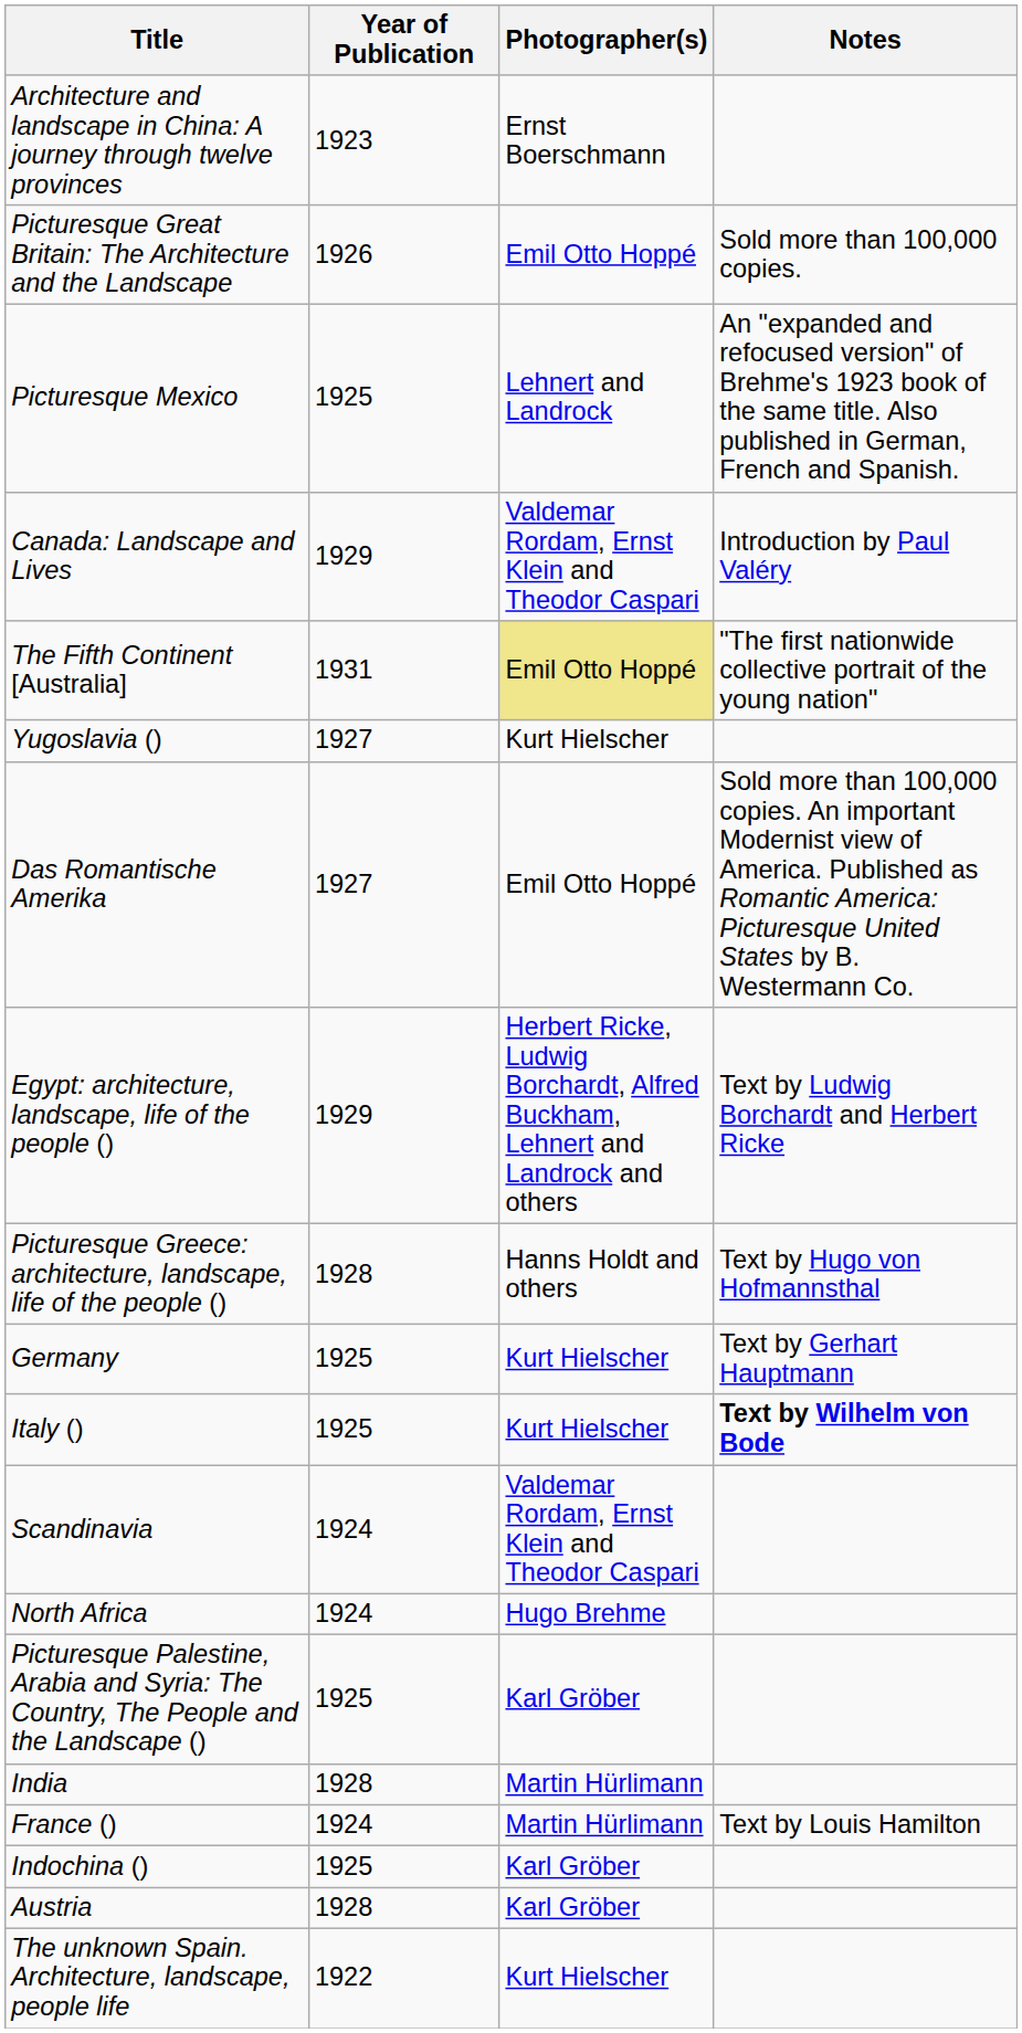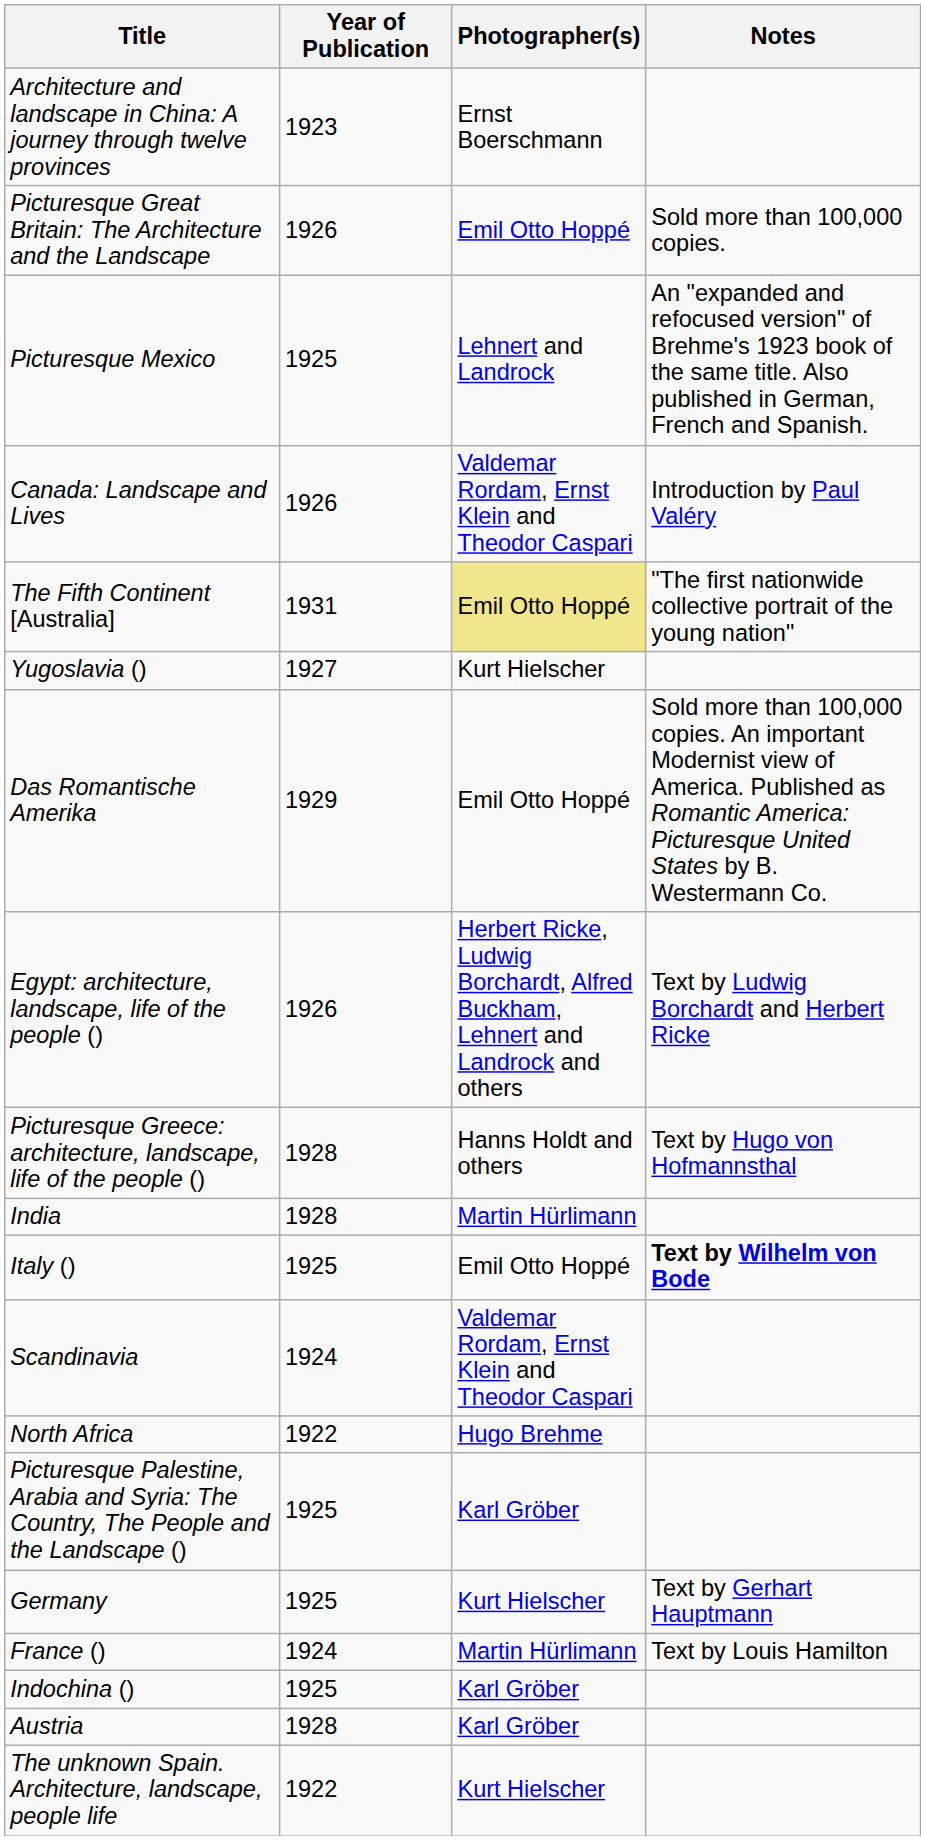 <table class="wikitable sortable" style="width:100%; height:100px;" cellpadding="5">
 <tr>
 <th style="width:30%;">Title</th>
 <th style="width:20;">Year of Publication</th>
 <th style="width:20%;">Photographer(s)</th>
 <th style="width:30%;">Notes</th>
 </tr>
 <tr>
 <td><em>Architecture and landscape in China: A journey through twelve provinces</em></td>
 <td>1923</td>
 <td>Ernst Boerschmann</td>
 <td></td>
 </tr>
 <tr>
 <td><em>Picturesque Great Britain: The Architecture and the Landscape</em></td>
 <td>1926</td>
 <td><a href='#'>Emil Otto Hoppé</a></td>
 <td>Sold more than 100,000 copies.</td>
 </tr>
 <tr>
 <td><em>Picturesque Mexico</em></td>
 <td>1925</td>
 <td><a href='#'>Lehnert</a> and <a href='#'>Landrock</a></td>
 <td>An "expanded and refocused version" of Brehme's 1923 book of the same title. Also published in German, French and Spanish.</td>
 </tr>
 <tr>
 <td><em>Canada: Landscape and Lives</em></td>
-<td>1929</td>
+<td>1926</td>
 <td><a href='#'>Valdemar Rordam</a>, <a href='#'>Ernst Klein</a> and <a href='#'>Theodor Caspari</a></td>
 <td>Introduction by <a href='#'>Paul Valéry</a></td>
 </tr>
 <tr>
 <td><em>The Fifth Continent</em> [Australia]</td>
 <td>1931</td>
 <td style="background: khaki;">Emil Otto Hoppé</td>
 <td>"The first nationwide collective portrait of the young nation"</td>
 </tr>
 <tr>
 <td><em>Yugoslavia </em> ()</td>
 <td>1927</td>
 <td>Kurt Hielscher</td>
 <td></td>
 </tr>
 <tr>
 <td><em>Das Romantische Amerika</em></td>
-<td>1927</td>
+<td>1929</td>
 <td>Emil Otto Hoppé</td>
 <td>Sold more than 100,000 copies. An important Modernist view of America. Published as <em>Romantic America: Picturesque United States</em> by B. Westermann Co.</td>
 </tr>
 <tr>
 <td><em>Egypt: architecture, landscape, life of the people</em> ()</td>
-<td>1929</td>
+<td>1926</td>
 <td><a href='#'>Herbert Ricke</a>, <a href='#'>Ludwig Borchardt</a>, <a href='#'>Alfred Buckham</a>, <a href='#'>Lehnert</a> and <a href='#'>Landrock</a> and others</td>
 <td>Text by <a href='#'>Ludwig Borchardt</a> and <a href='#'>Herbert Ricke</a></td>
 </tr>
 <tr>
 <td><em>Picturesque Greece: architecture, landscape, life of the people</em> ()</td>
 <td>1928</td>
 <td>Hanns Holdt and others</td>
 <td>Text by <a href='#'>Hugo von Hofmannsthal</a></td>
 </tr>
 <tr>
-<td><em>Germany</em></td>
-<td>1925</td>
-<td><a href='#'>Kurt Hielscher</a></td>
-<td>Text by <a href='#'>Gerhart Hauptmann</a></td>
+<td><em>India</em></td>
+<td>1928</td>
+<td><a href='#'>Martin Hürlimann</a></td>
+<td></td>
 </tr>
 <tr>
 <td><em>Italy</em> ()</td>
 <td>1925</td>
-<td><a href='#'>Kurt Hielscher</a></td>
+<td>Emil Otto Hoppé</td>
 <td><strong>Text by <a href='#'>Wilhelm von Bode</a></strong></td>
 </tr>
 <tr>
 <td><em>Scandinavia</em></td>
 <td>1924</td>
 <td><a href='#'>Valdemar Rordam</a>, <a href='#'>Ernst Klein</a> and <a href='#'>Theodor Caspari</a></td>
 <td></td>
 </tr>
 <tr>
 <td><em>North Africa</em></td>
-<td>1924</td>
+<td>1922</td>
 <td><a href='#'>Hugo Brehme</a></td>
 <td></td>
 </tr>
 <tr>
 <td><em>Picturesque Palestine, Arabia and Syria: The Country, The People and the Landscape</em> ()</td>
 <td>1925</td>
 <td><a href='#'>Karl Gröber</a></td>
 <td></td>
 </tr>
 <tr>
-<td><em>India</em></td>
-<td>1928</td>
-<td><a href='#'>Martin Hürlimann</a></td>
-<td></td>
+<td><em>Germany</em></td>
+<td>1925</td>
+<td><a href='#'>Kurt Hielscher</a></td>
+<td>Text by <a href='#'>Gerhart Hauptmann</a></td>
 </tr>
 <tr>
 <td><em>France</em> ()</td>
 <td>1924</td>
 <td><a href='#'>Martin Hürlimann</a></td>
 <td>Text by Louis Hamilton</td>
 </tr>
 <tr>
 <td><em>Indochina</em> ()</td>
 <td>1925</td>
 <td><a href='#'>Karl Gröber</a></td>
 <td></td>
 </tr>
 <tr>
 <td><em>Austria</em></td>
 <td>1928</td>
 <td><a href='#'>Karl Gröber</a></td>
 <td></td>
 </tr>
 <tr>
 <td><em>The unknown Spain. Architecture, landscape, people life</em></td>
 <td>1922</td>
 <td><a href='#'>Kurt Hielscher</a></td>
 <td></td>
 </tr>
 <tr>
 </tr>
 </table>
